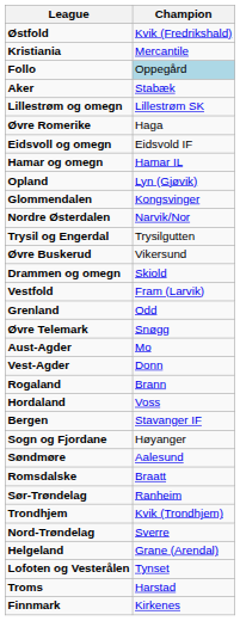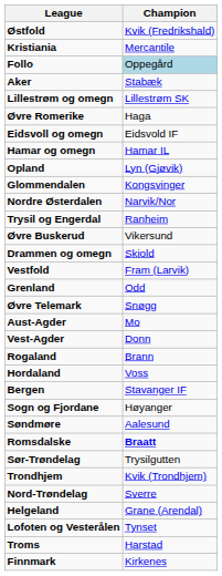 <table class="wikitable">
 <tr>
 <th>League</th>
 <th>Champion</th>
 </tr>
 <tr>
 <td><strong>Østfold</strong></td>
 <td><a href='#'>Kvik (Fredrikshald)</a></td>
 </tr>
 <tr>
 <td><strong>Kristiania</strong></td>
 <td><a href='#'>Mercantile</a></td>
 </tr>
 <tr>
 <td><strong>Follo</strong></td>
 <td style="background: lightblue;">Oppegård</td>
 </tr>
 <tr>
 <td><strong>Aker</strong></td>
 <td><a href='#'>Stabæk</a></td>
 </tr>
 <tr>
 <td><strong>Lillestrøm og omegn</strong></td>
 <td><a href='#'>Lillestrøm SK</a></td>
 </tr>
 <tr>
 <td><strong>Øvre Romerike</strong></td>
 <td>Haga</td>
 </tr>
 <tr>
 <td><strong>Eidsvoll og omegn</strong></td>
 <td>Eidsvold IF</td>
 </tr>
 <tr>
 <td><strong>Hamar og omegn</strong></td>
 <td><a href='#'>Hamar IL</a></td>
 </tr>
 <tr>
 <td><strong>Opland</strong></td>
 <td><a href='#'>Lyn (Gjøvik)</a></td>
 </tr>
 <tr>
 <td><strong>Glommendalen</strong></td>
 <td><a href='#'>Kongsvinger</a></td>
 </tr>
 <tr>
 <td><strong>Nordre Østerdalen</strong></td>
 <td><a href='#'>Narvik/Nor</a></td>
 </tr>
 <tr>
 <td><strong>Trysil og Engerdal</strong></td>
-<td>Trysilgutten</td>
+<td><a href='#'>Ranheim</a></td>
 </tr>
 <tr>
 <td><strong>Øvre Buskerud</strong></td>
 <td>Vikersund</td>
 </tr>
 <tr>
 <td><strong>Drammen og omegn</strong></td>
 <td><a href='#'>Skiold</a></td>
 </tr>
 <tr>
 <td><strong>Vestfold</strong></td>
 <td><a href='#'>Fram (Larvik)</a></td>
 </tr>
 <tr>
 <td><strong>Grenland</strong></td>
 <td><a href='#'>Odd</a></td>
 </tr>
 <tr>
 <td><strong>Øvre Telemark</strong></td>
 <td><a href='#'>Snøgg</a></td>
 </tr>
 <tr>
 <td><strong>Aust-Agder</strong></td>
 <td><a href='#'>Mo</a></td>
 </tr>
 <tr>
 <td><strong>Vest-Agder</strong></td>
 <td><a href='#'>Donn</a></td>
 </tr>
 <tr>
 <td><strong>Rogaland</strong></td>
 <td><a href='#'>Brann</a></td>
 </tr>
 <tr>
 <td><strong>Hordaland</strong></td>
 <td><a href='#'>Voss</a></td>
 </tr>
 <tr>
 <td><strong>Bergen</strong></td>
 <td><a href='#'>Stavanger IF</a></td>
 </tr>
 <tr>
 <td><strong>Sogn og Fjordane</strong></td>
 <td>Høyanger</td>
 </tr>
 <tr>
 <td><strong>Søndmøre</strong></td>
 <td><a href='#'>Aalesund</a></td>
 </tr>
 <tr>
 <td><strong>Romsdalske</strong></td>
-<td><a href='#'>Braatt</a></td>
+<td><strong><a href='#'>Braatt</a></strong></td>
 </tr>
 <tr>
 <td><strong>Sør-Trøndelag</strong></td>
-<td><a href='#'>Ranheim</a></td>
+<td>Trysilgutten</td>
 </tr>
 <tr>
 <td><strong>Trondhjem</strong></td>
 <td><a href='#'>Kvik (Trondhjem)</a></td>
 </tr>
 <tr>
 <td><strong>Nord-Trøndelag</strong></td>
 <td><a href='#'>Sverre</a></td>
 </tr>
 <tr>
 <td><strong>Helgeland</strong></td>
 <td><a href='#'>Grane (Arendal)</a></td>
 </tr>
 <tr>
 <td><strong>Lofoten og Vesterålen</strong></td>
 <td><a href='#'>Tynset</a></td>
 </tr>
 <tr>
 <td><strong>Troms</strong></td>
 <td><a href='#'>Harstad</a></td>
 </tr>
 <tr>
 <td><strong>Finnmark</strong></td>
 <td><a href='#'>Kirkenes</a></td>
 </tr>
 </table>
